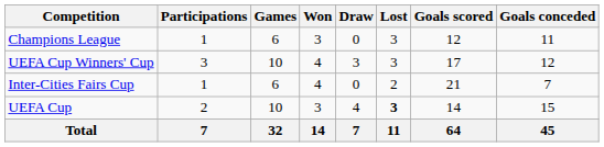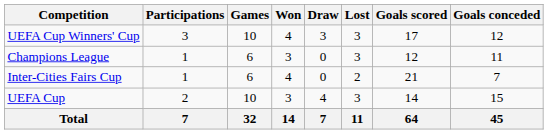 <table class="wikitable sortable" style="text-align: center">
 <tr>
 <th>Competition</th>
 <th>Participations</th>
 <th>Games</th>
 <th>Won</th>
 <th>Draw</th>
 <th>Lost</th>
 <th>Goals scored</th>
 <th>Goals conceded</th>
 </tr>
 <tr>
+<td align=left><a href='#'>UEFA Cup Winners' Cup</a></td>
+<td>3</td>
+<td>10</td>
+<td>4</td>
+<td>3</td>
+<td>3</td>
+<td>17</td>
+<td>12</td>
+</tr>
+<tr>
 <td align=left><a href='#'>Champions League</a></td>
 <td>1</td>
 <td>6</td>
 <td>3</td>
 <td>0</td>
 <td>3</td>
 <td>12</td>
 <td>11</td>
-</tr>
-<tr>
-<td align=left><a href='#'>UEFA Cup Winners' Cup</a></td>
-<td>3</td>
-<td>10</td>
-<td>4</td>
-<td>3</td>
-<td>3</td>
-<td>17</td>
-<td>12</td>
 </tr>
 <tr>
 <td align=left><a href='#'>Inter-Cities Fairs Cup</a></td>
 <td>1</td>
 <td>6</td>
 <td>4</td>
 <td>0</td>
 <td>2</td>
 <td>21</td>
 <td>7</td>
 </tr>
 <tr>
 <td align=left><a href='#'>UEFA Cup</a></td>
 <td>2</td>
 <td>10</td>
 <td>3</td>
 <td>4</td>
-<td><strong>3</strong></td>
+<td>3</td>
 <td>14</td>
 <td>15</td>
 </tr>
 <tr>
 <th>Total</th>
 <th>7</th>
 <th>32</th>
 <th>14</th>
 <th>7</th>
 <th>11</th>
 <th>64</th>
 <th>45</th>
 </tr>
 </table>
